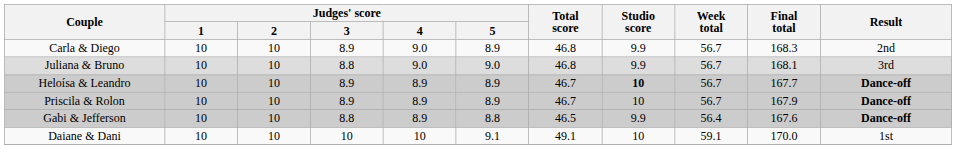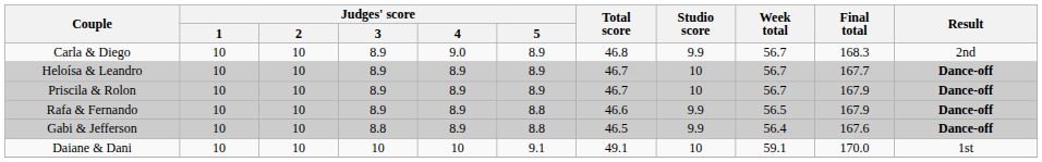 <table class="wikitable" style="font-size:100%; line-height:16px; text-align:center" width="100%">
 <tr>
 <th rowspan=2 width="11.00%">Couple</th>
 <th colspan=5 width="25.00%">Judges' score</th>
 <th rowspan=2 width="05.00%">Total<br>score</th>
 <th rowspan=2 width="05.00%">Studio<br>score</th>
 <th rowspan=2 width="05.00%">Week<br>total</th>
 <th rowspan=2 width="05.00%">Final<br>total</th>
 <th rowspan=2 width="09.00%">Result<br></th>
 </tr>
 <tr>
 <th width="05.00%">1</th>
 <th width="05.00%">2</th>
 <th width="05.00%">3</th>
 <th width="05.00%">4</th>
 <th width="05.00%">5</th>
 </tr>
 <tr>
 <td>Carla & Diego</td>
 <td>10</td>
 <td>10</td>
 <td>8.9</td>
 <td>9.0</td>
 <td>8.9</td>
 <td>46.8</td>
 <td>9.9</td>
 <td>56.7</td>
 <td>168.3</td>
 <td>2nd</td>
 </tr>
-<tr bgcolor="DDDDDD">
-<td>Juliana & Bruno</td>
-<td>10</td>
-<td>10</td>
-<td>8.8</td>
-<td>9.0</td>
-<td>9.0</td>
-<td>46.8</td>
-<td>9.9</td>
-<td>56.7</td>
-<td>168.1</td>
-<td>3rd</td>
-</tr>
 <tr bgcolor="CCCCCC">
 <td>Heloísa & Leandro</td>
 <td>10</td>
 <td>10</td>
 <td>8.9</td>
 <td>8.9</td>
 <td>8.9</td>
 <td>46.7</td>
-<td><strong>10</strong></td>
+<td>10</td>
 <td>56.7</td>
 <td>167.7</td>
 <td><strong>Dance-off</strong></td>
 </tr>
 <tr bgcolor="CCCCCC">
 <td>Priscila & Rolon</td>
 <td>10</td>
 <td>10</td>
 <td>8.9</td>
 <td>8.9</td>
 <td>8.9</td>
 <td>46.7</td>
 <td>10</td>
 <td>56.7</td>
+<td>167.9</td>
+<td><strong>Dance-off</strong></td>
+</tr>
+<tr bgcolor="CCCCCC">
+<td>Rafa & Fernando</td>
+<td>10</td>
+<td>10</td>
+<td>8.9</td>
+<td>8.9</td>
+<td>8.8</td>
+<td>46.6</td>
+<td>9.9</td>
+<td>56.5</td>
 <td>167.9</td>
 <td><strong>Dance-off</strong></td>
 </tr>
 <tr bgcolor="CCCCCC">
 <td>Gabi & Jefferson</td>
 <td>10</td>
 <td>10</td>
 <td>8.8</td>
 <td>8.9</td>
 <td>8.8</td>
 <td>46.5</td>
 <td>9.9</td>
 <td>56.4</td>
 <td>167.6</td>
 <td><strong>Dance-off</strong></td>
 </tr>
 <tr>
 <td>Daiane & Dani</td>
 <td>10</td>
 <td>10</td>
 <td>10</td>
 <td>10</td>
 <td>9.1</td>
 <td>49.1</td>
 <td>10</td>
 <td>59.1</td>
 <td>170.0</td>
 <td>1st</td>
 </tr>
 <tr>
 </tr>
 </table>
